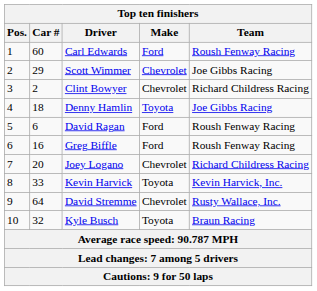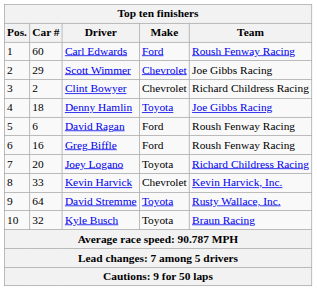 <table class="wikitable" style="font-size: 90%;">
 <tr>
 <th colspan=9>Top ten finishers</th>
 </tr>
 <tr>
 <th>Pos.</th>
 <th>Car #</th>
 <th>Driver</th>
 <th>Make</th>
 <th>Team</th>
 </tr>
 <tr>
 <td>1</td>
 <td>60</td>
 <td><a href='#'>Carl Edwards</a></td>
 <td><a href='#'>Ford</a></td>
 <td><a href='#'>Roush Fenway Racing</a></td>
 </tr>
 <tr>
 <td>2</td>
 <td>29</td>
 <td><a href='#'>Scott Wimmer</a></td>
 <td><a href='#'>Chevrolet</a></td>
 <td>Joe Gibbs Racing</td>
 </tr>
 <tr>
 <td>3</td>
 <td>2</td>
 <td><a href='#'>Clint Bowyer</a></td>
 <td>Chevrolet</td>
 <td>Richard Childress Racing</td>
 </tr>
 <tr>
 <td>4</td>
 <td>18</td>
 <td><a href='#'>Denny Hamlin</a></td>
 <td><a href='#'>Toyota</a></td>
 <td><a href='#'>Joe Gibbs Racing</a></td>
 </tr>
 <tr>
 <td>5</td>
 <td>6</td>
 <td><a href='#'>David Ragan</a></td>
 <td>Ford</td>
 <td>Roush Fenway Racing</td>
 </tr>
 <tr>
 <td>6</td>
 <td>16</td>
 <td><a href='#'>Greg Biffle</a></td>
 <td>Ford</td>
 <td>Roush Fenway Racing</td>
 </tr>
 <tr>
 <td>7</td>
 <td>20</td>
 <td><a href='#'>Joey Logano</a></td>
-<td>Chevrolet</td>
+<td>Toyota</td>
 <td><a href='#'>Richard Childress Racing</a></td>
 </tr>
 <tr>
 <td>8</td>
 <td>33</td>
 <td><a href='#'>Kevin Harvick</a></td>
-<td>Toyota</td>
+<td>Chevrolet</td>
 <td><a href='#'>Kevin Harvick, Inc.</a></td>
 </tr>
 <tr>
 <td>9</td>
 <td>64</td>
 <td><a href='#'>David Stremme</a></td>
-<td>Chevrolet</td>
+<td><a href='#'>Toyota</a></td>
 <td><a href='#'>Rusty Wallace, Inc.</a></td>
 </tr>
 <tr>
 <td>10</td>
 <td>32</td>
 <td><a href='#'>Kyle Busch</a></td>
 <td>Toyota</td>
 <td><a href='#'>Braun Racing</a></td>
 </tr>
 <tr>
 <th colspan=9>Average race speed: 90.787 MPH</th>
 </tr>
 <tr>
 <th colspan=9>Lead changes: 7 among 5 drivers</th>
 </tr>
 <tr>
 <th colspan=9>Cautions: 9 for 50 laps</th>
 </tr>
 </table>
